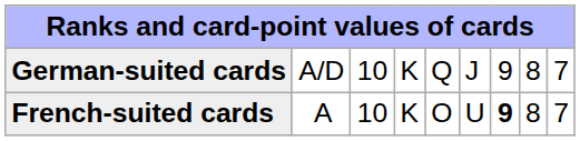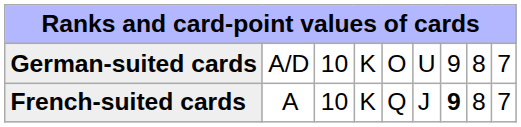 <table class="wikitable" align="float:left"  style="background-color:white">
 <tr style="background-color:#B3B7FF">
 <td colspan="9" align="center"><strong>Ranks and card-point values of cards</strong></td>
 </tr>
 <tr>
 <td style="background:#efefef;"><strong>German-suited cards</strong></td>
 <td>A/D</td>
 <td>10</td>
 <td>K</td>
-<td>Q</td>
-<td>J</td>
+<td>O</td>
+<td>U</td>
 <td>9</td>
 <td>8</td>
 <td>7</td>
 </tr>
 <tr>
 <td style="background:#efefef;"><strong>French-suited cards</strong></td>
 <td>  A</td>
 <td>10</td>
 <td>K</td>
-<td>O</td>
-<td>U</td>
+<td>Q</td>
+<td>J</td>
 <td><strong>9</strong></td>
 <td>8</td>
 <td>7</td>
 </tr>
 </table>
